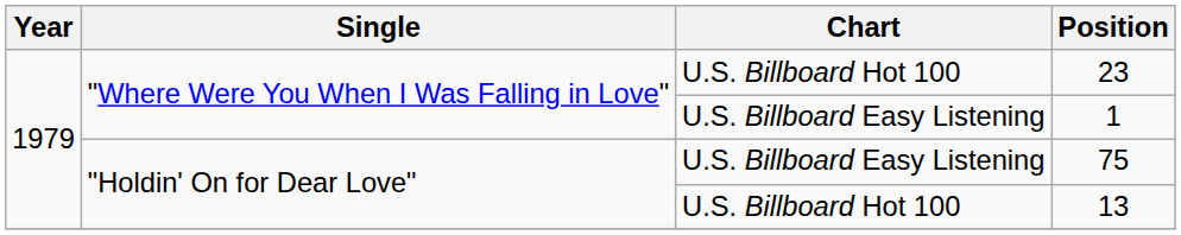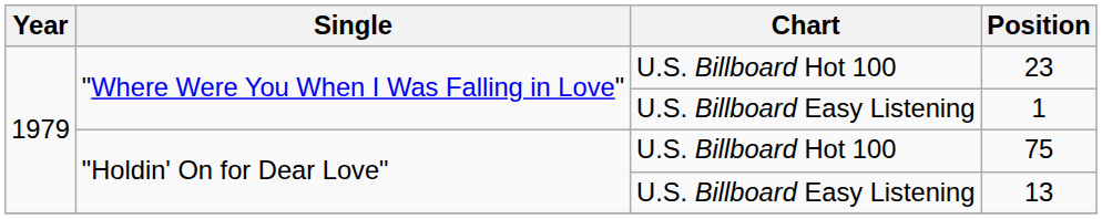 <table class="wikitable">
 <tr>
 <th>Year</th>
 <th>Single</th>
 <th>Chart</th>
 <th>Position</th>
 </tr>
 <tr>
 <td rowspan="4">1979</td>
 <td rowspan="2">"<a href='#'>Where Were You When I Was Falling in Love</a>"</td>
 <td>U.S. <em>Billboard</em> Hot 100</td>
 <td align="center">23</td>
 </tr>
 <tr>
 <td>U.S. <em>Billboard</em> Easy Listening</td>
 <td align="center">1</td>
 </tr>
 <tr>
 <td rowspan="2">"Holdin' On for Dear Love"</td>
-<td>U.S. <em>Billboard</em> Easy Listening</td>
+<td>U.S. <em>Billboard</em> Hot 100</td>
 <td align="center">75</td>
 </tr>
 <tr>
-<td>U.S. <em>Billboard</em> Hot 100</td>
+<td>U.S. <em>Billboard</em> Easy Listening</td>
 <td align="center">13</td>
 </tr>
 <tr>
 </tr>
 </table>
